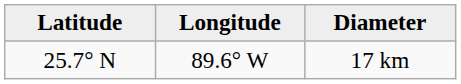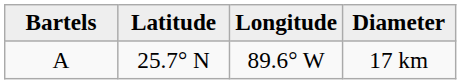 <table class="wikitable">
 <tr>
+<th width="25%" style="background:#eeeeee;">Bartels</th>
 <th width="25%" style="background:#eeeeee;">Latitude</th>
 <th width="25%" style="background:#eeeeee;">Longitude</th>
 <th width="25%" style="background:#eeeeee;">Diameter</th>
 </tr>
 <tr>
+<td align="center">A</td>
 <td align="center">25.7° N</td>
 <td align="center">89.6° W</td>
 <td align="center">17 km</td>
 </tr>
 </table>
